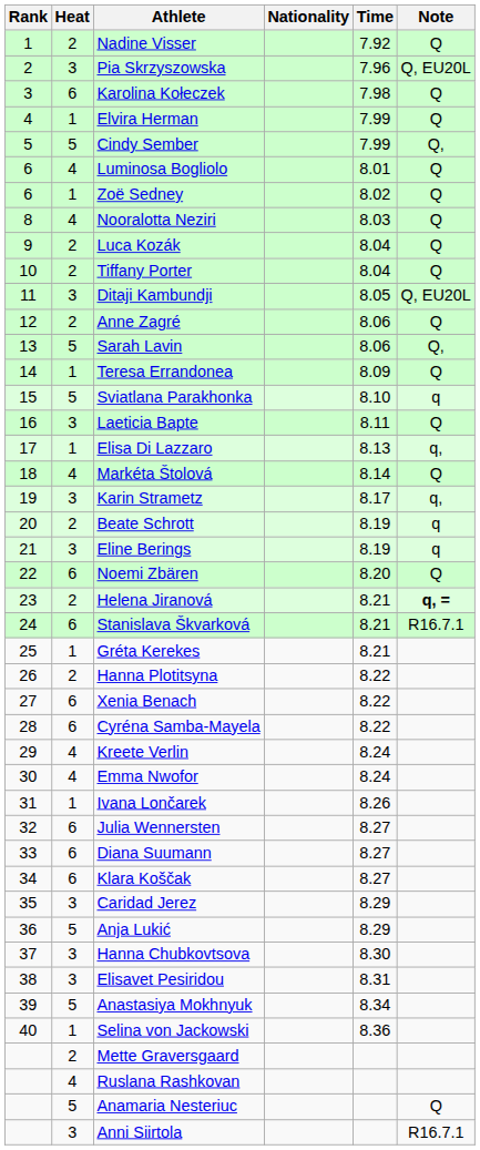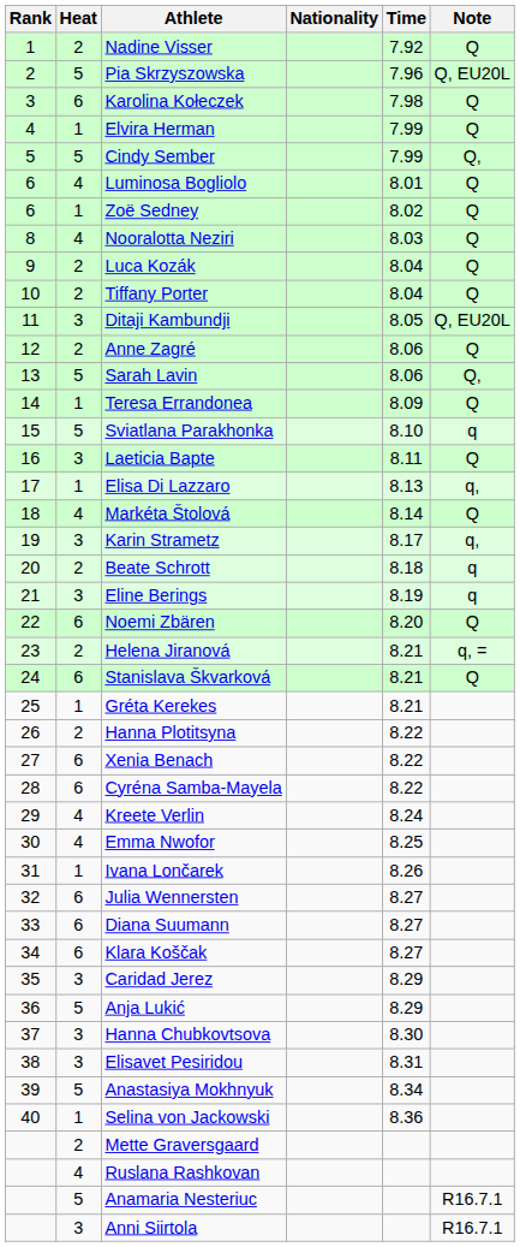 <table class="wikitable sortable" style="text-align:center">
 <tr>
 <th>Rank</th>
 <th>Heat</th>
 <th>Athlete</th>
 <th>Nationality</th>
 <th>Time</th>
 <th>Note</th>
 </tr>
 <tr bgcolor=ccffcc>
 <td>1</td>
 <td>2</td>
 <td align=left><a href='#'>Nadine Visser</a></td>
 <td align=left></td>
 <td>7.92</td>
 <td>Q</td>
 </tr>
 <tr bgcolor=ccffcc>
 <td>2</td>
-<td>3</td>
+<td>5</td>
 <td align=left><a href='#'>Pia Skrzyszowska</a></td>
 <td align=left></td>
 <td>7.96</td>
 <td>Q, EU20L</td>
 </tr>
 <tr bgcolor=ccffcc>
 <td>3</td>
 <td>6</td>
 <td align=left><a href='#'>Karolina Kołeczek</a></td>
 <td align=left></td>
 <td>7.98</td>
 <td>Q</td>
 </tr>
 <tr bgcolor=ccffcc>
 <td>4</td>
 <td>1</td>
 <td align=left><a href='#'>Elvira Herman</a></td>
 <td align=left></td>
 <td>7.99</td>
 <td>Q</td>
 </tr>
 <tr bgcolor=ccffcc>
 <td>5</td>
 <td>5</td>
 <td align=left><a href='#'>Cindy Sember</a></td>
 <td align=left></td>
 <td>7.99</td>
 <td>Q, </td>
 </tr>
 <tr bgcolor=ccffcc>
 <td>6</td>
 <td>4</td>
 <td align=left><a href='#'>Luminosa Bogliolo</a></td>
 <td align=left></td>
 <td>8.01</td>
 <td>Q</td>
 </tr>
 <tr bgcolor=ccffcc>
 <td>6</td>
 <td>1</td>
 <td align=left><a href='#'>Zoë Sedney</a></td>
 <td align=left></td>
 <td>8.02</td>
 <td>Q</td>
 </tr>
 <tr bgcolor=ccffcc>
 <td>8</td>
 <td>4</td>
 <td align=left><a href='#'>Nooralotta Neziri</a></td>
 <td align=left></td>
 <td>8.03</td>
 <td>Q</td>
 </tr>
 <tr bgcolor=ccffcc>
 <td>9</td>
 <td>2</td>
 <td align=left><a href='#'>Luca Kozák</a></td>
 <td align=left></td>
 <td>8.04</td>
 <td>Q</td>
 </tr>
 <tr bgcolor=ccffcc>
 <td>10</td>
 <td>2</td>
 <td align=left><a href='#'>Tiffany Porter</a></td>
 <td align=left></td>
 <td>8.04</td>
 <td>Q</td>
 </tr>
 <tr bgcolor=ccffcc>
 <td>11</td>
 <td>3</td>
 <td align=left><a href='#'>Ditaji Kambundji</a></td>
 <td align=left></td>
 <td>8.05</td>
 <td>Q, EU20L</td>
 </tr>
 <tr bgcolor=ccffcc>
 <td>12</td>
 <td>2</td>
 <td align=left><a href='#'>Anne Zagré</a></td>
 <td align=left></td>
 <td>8.06</td>
 <td>Q</td>
 </tr>
 <tr bgcolor=ccffcc>
 <td>13</td>
 <td>5</td>
 <td align=left><a href='#'>Sarah Lavin</a></td>
 <td align=left></td>
 <td>8.06</td>
 <td>Q, </td>
 </tr>
 <tr bgcolor=ccffcc>
 <td>14</td>
 <td>1</td>
 <td align=left><a href='#'>Teresa Errandonea</a></td>
 <td align=left></td>
 <td>8.09</td>
 <td>Q</td>
 </tr>
 <tr bgcolor=ddffdd>
 <td>15</td>
 <td>5</td>
 <td align=left><a href='#'>Sviatlana Parakhonka</a></td>
 <td align=left></td>
 <td>8.10</td>
 <td>q</td>
 </tr>
 <tr bgcolor=ccffcc>
 <td>16</td>
 <td>3</td>
 <td align=left><a href='#'>Laeticia Bapte</a></td>
 <td align=left></td>
 <td>8.11</td>
 <td>Q</td>
 </tr>
 <tr bgcolor=ddffdd>
 <td>17</td>
 <td>1</td>
 <td align=left><a href='#'>Elisa Di Lazzaro</a></td>
 <td align=left></td>
 <td>8.13</td>
 <td>q, </td>
 </tr>
 <tr bgcolor=ccffcc>
 <td>18</td>
 <td>4</td>
 <td align=left><a href='#'>Markéta Štolová</a></td>
 <td align=left></td>
 <td>8.14</td>
 <td>Q</td>
 </tr>
 <tr bgcolor=ddffdd>
 <td>19</td>
 <td>3</td>
 <td align=left><a href='#'>Karin Strametz</a></td>
 <td align=left></td>
 <td>8.17</td>
 <td>q, </td>
 </tr>
 <tr bgcolor=ddffdd>
 <td>20</td>
 <td>2</td>
 <td align=left><a href='#'>Beate Schrott</a></td>
 <td align=left></td>
-<td>8.19</td>
+<td>8.18</td>
 <td>q</td>
 </tr>
 <tr bgcolor=ddffdd>
 <td>21</td>
 <td>3</td>
 <td align=left><a href='#'>Eline Berings</a></td>
 <td align=left></td>
 <td>8.19</td>
 <td>q</td>
 </tr>
 <tr bgcolor=ccffcc>
 <td>22</td>
 <td>6</td>
 <td align=left><a href='#'>Noemi Zbären</a></td>
 <td align=left></td>
 <td>8.20</td>
 <td>Q</td>
 </tr>
 <tr bgcolor=ddffdd>
 <td>23</td>
 <td>2</td>
 <td align=left><a href='#'>Helena Jiranová</a></td>
 <td align=left></td>
 <td>8.21</td>
-<td><strong>q, =</strong></td>
+<td>q, =</td>
 </tr>
 <tr bgcolor=ccffcc>
 <td>24</td>
 <td>6</td>
 <td align=left><a href='#'>Stanislava Škvarková</a></td>
 <td align=left></td>
 <td>8.21</td>
-<td>R16.7.1</td>
+<td>Q</td>
 </tr>
 <tr>
 <td>25</td>
 <td>1</td>
 <td align=left><a href='#'>Gréta Kerekes</a></td>
 <td align=left></td>
 <td>8.21</td>
 <td></td>
 </tr>
 <tr>
 <td>26</td>
 <td>2</td>
 <td align=left><a href='#'>Hanna Plotitsyna</a></td>
 <td align=left></td>
 <td>8.22</td>
 <td></td>
 </tr>
 <tr>
 <td>27</td>
 <td>6</td>
 <td align=left><a href='#'>Xenia Benach</a></td>
 <td align=left></td>
 <td>8.22</td>
 <td></td>
 </tr>
 <tr>
 <td>28</td>
 <td>6</td>
 <td align=left><a href='#'>Cyréna Samba-Mayela</a></td>
 <td align=left></td>
 <td>8.22</td>
 <td></td>
 </tr>
 <tr>
 <td>29</td>
 <td>4</td>
 <td align=left><a href='#'>Kreete Verlin</a></td>
 <td align=left></td>
 <td>8.24</td>
 <td></td>
 </tr>
 <tr>
 <td>30</td>
 <td>4</td>
 <td align=left><a href='#'>Emma Nwofor</a></td>
 <td align=left></td>
-<td>8.24</td>
+<td>8.25</td>
 <td></td>
 </tr>
 <tr>
 <td>31</td>
 <td>1</td>
 <td align=left><a href='#'>Ivana Lončarek</a></td>
 <td align=left></td>
 <td>8.26</td>
 <td></td>
 </tr>
 <tr>
 <td>32</td>
 <td>6</td>
 <td align=left><a href='#'>Julia Wennersten</a></td>
 <td align=left></td>
 <td>8.27</td>
 <td></td>
 </tr>
 <tr>
 <td>33</td>
 <td>6</td>
 <td align=left><a href='#'>Diana Suumann</a></td>
 <td align=left></td>
 <td>8.27</td>
 <td></td>
 </tr>
 <tr>
 <td>34</td>
 <td>6</td>
 <td align=left><a href='#'>Klara Koščak</a></td>
 <td align=left></td>
 <td>8.27</td>
 <td></td>
 </tr>
 <tr>
 <td>35</td>
 <td>3</td>
 <td align=left><a href='#'>Caridad Jerez</a></td>
 <td align=left></td>
 <td>8.29</td>
 <td></td>
 </tr>
 <tr>
 <td>36</td>
 <td>5</td>
 <td align=left><a href='#'>Anja Lukić</a></td>
 <td align=left></td>
 <td>8.29</td>
 <td></td>
 </tr>
 <tr>
 <td>37</td>
 <td>3</td>
 <td align=left><a href='#'>Hanna Chubkovtsova</a></td>
 <td align=left></td>
 <td>8.30</td>
 <td></td>
 </tr>
 <tr>
 <td>38</td>
 <td>3</td>
 <td align=left><a href='#'>Elisavet Pesiridou</a></td>
 <td align=left></td>
 <td>8.31</td>
 <td></td>
 </tr>
 <tr>
 <td>39</td>
 <td>5</td>
 <td align=left><a href='#'>Anastasiya Mokhnyuk</a></td>
 <td align=left></td>
 <td>8.34</td>
 <td></td>
 </tr>
 <tr>
 <td>40</td>
 <td>1</td>
 <td align=left><a href='#'>Selina von Jackowski</a></td>
 <td align=left></td>
 <td>8.36</td>
 <td></td>
 </tr>
 <tr>
 <td></td>
 <td>2</td>
 <td align=left><a href='#'>Mette Graversgaard</a></td>
 <td align=left></td>
 <td></td>
 <td></td>
 </tr>
 <tr>
 <td></td>
 <td>4</td>
 <td align=left><a href='#'>Ruslana Rashkovan</a></td>
 <td align=left></td>
 <td></td>
 <td></td>
 </tr>
 <tr>
 <td></td>
 <td>5</td>
 <td align=left><a href='#'>Anamaria Nesteriuc</a></td>
 <td align=left></td>
 <td></td>
-<td>Q</td>
+<td>R16.7.1</td>
 </tr>
 <tr>
 <td></td>
 <td>3</td>
 <td align=left><a href='#'>Anni Siirtola</a></td>
 <td align=left></td>
 <td></td>
 <td>R16.7.1</td>
 </tr>
 </table>
